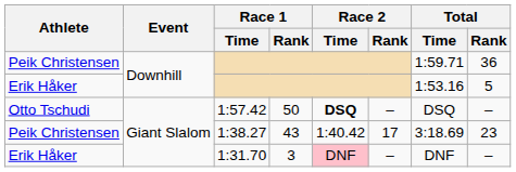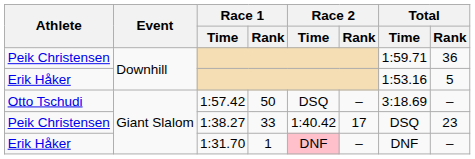 <table class="wikitable" style="font-size:90%">
 <tr>
 <th rowspan="2">Athlete</th>
 <th rowspan="2">Event</th>
 <th colspan="2">Race 1</th>
 <th colspan="2">Race 2</th>
 <th colspan="2">Total</th>
 </tr>
 <tr>
 <th>Time</th>
 <th>Rank</th>
 <th>Time</th>
 <th>Rank</th>
 <th>Time</th>
 <th>Rank</th>
 </tr>
 <tr>
 <td><a href='#'>Peik Christensen</a></td>
 <td rowspan="2">Downhill</td>
 <td colspan="4" bgcolor="wheat"></td>
 <td align="center">1:59.71</td>
 <td align="center">36</td>
 </tr>
 <tr>
 <td><a href='#'>Erik Håker</a></td>
 <td colspan="4" bgcolor="wheat"></td>
 <td align="center">1:53.16</td>
 <td align="center">5</td>
 </tr>
 <tr>
 <td><a href='#'>Otto Tschudi</a></td>
 <td rowspan="3">Giant Slalom</td>
 <td align="center">1:57.42</td>
 <td align="center">50</td>
-<td align="center"><strong>DSQ</strong></td>
+<td align="center">DSQ</td>
 <td align="center">–</td>
-<td align="center">DSQ</td>
+<td align="center">3:18.69</td>
 <td align="center">–</td>
 </tr>
 <tr>
 <td><a href='#'>Peik Christensen</a></td>
 <td align="center">1:38.27</td>
-<td align="center">43</td>
+<td align="center">33</td>
 <td align="center">1:40.42</td>
 <td align="center">17</td>
-<td align="center">3:18.69</td>
+<td align="center">DSQ</td>
 <td align="center">23</td>
 </tr>
 <tr>
 <td><a href='#'>Erik Håker</a></td>
 <td align="center">1:31.70</td>
-<td align="center">3</td>
+<td align="center">1</td>
 <td align="center" style="background: pink;">DNF</td>
 <td align="center">–</td>
 <td align="center">DNF</td>
 <td align="center">–</td>
 </tr>
 </table>
